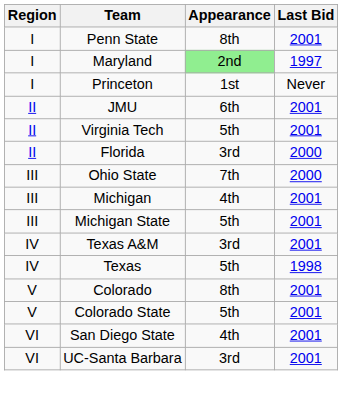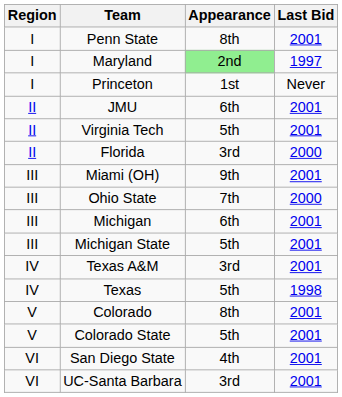 <table class="wikitable sortable" style="text-align:center">
 <tr>
 <th>Region</th>
 <th>Team</th>
 <th>Appearance</th>
 <th>Last Bid</th>
 </tr>
 <tr>
 <td>I</td>
 <td>Penn State</td>
 <td>8th</td>
 <td><a href='#'>2001</a></td>
 </tr>
 <tr>
 <td>I</td>
 <td>Maryland</td>
 <td style="background: lightgreen;">2nd</td>
 <td><a href='#'>1997</a></td>
 </tr>
 <tr>
 <td>I</td>
 <td>Princeton</td>
 <td>1st</td>
 <td>Never</td>
 </tr>
 <tr>
 <td><a href='#'>II</a></td>
 <td>JMU</td>
 <td>6th</td>
 <td><a href='#'>2001</a></td>
 </tr>
 <tr>
 <td><a href='#'>II</a></td>
 <td>Virginia Tech</td>
 <td>5th</td>
 <td><a href='#'>2001</a></td>
 </tr>
 <tr>
 <td><a href='#'>II</a></td>
 <td>Florida</td>
 <td>3rd</td>
 <td><a href='#'>2000</a></td>
 </tr>
 <tr>
 <td>III</td>
+<td>Miami (OH)</td>
+<td>9th</td>
+<td><a href='#'>2001</a></td>
+</tr>
+<tr>
+<td>III</td>
 <td>Ohio State</td>
 <td>7th</td>
 <td><a href='#'>2000</a></td>
 </tr>
 <tr>
 <td>III</td>
 <td>Michigan</td>
-<td>4th</td>
+<td>6th</td>
 <td><a href='#'>2001</a></td>
 </tr>
 <tr>
 <td>III</td>
 <td>Michigan State</td>
 <td>5th</td>
 <td><a href='#'>2001</a></td>
 </tr>
 <tr>
 <td>IV</td>
 <td>Texas A&M</td>
 <td>3rd</td>
 <td><a href='#'>2001</a></td>
 </tr>
 <tr>
 <td>IV</td>
 <td>Texas</td>
 <td>5th</td>
 <td><a href='#'>1998</a></td>
 </tr>
 <tr>
 <td>V</td>
 <td>Colorado</td>
 <td>8th</td>
 <td><a href='#'>2001</a></td>
 </tr>
 <tr>
 <td>V</td>
 <td>Colorado State</td>
 <td>5th</td>
 <td><a href='#'>2001</a></td>
 </tr>
 <tr>
 <td>VI</td>
 <td>San Diego State</td>
 <td>4th</td>
 <td><a href='#'>2001</a></td>
 </tr>
 <tr>
 <td>VI</td>
 <td>UC-Santa Barbara</td>
 <td>3rd</td>
 <td><a href='#'>2001</a></td>
 </tr>
 </table>
